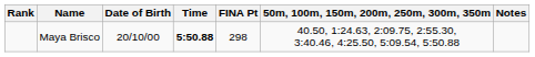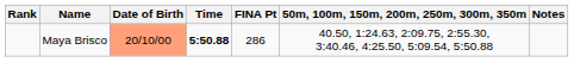 <table class="wikitable sortable" style="text-align:center">
 <tr>
 <th>Rank</th>
 <th>Name</th>
 <th>Date of Birth</th>
 <th>Time</th>
 <th>FINA Pt</th>
 <th>50m, 100m, 150m, 200m, 250m, 300m, 350m</th>
 <th>Notes</th>
 </tr>
 <tr>
 <td></td>
 <td align=left> Maya Brisco</td>
-<td>20/10/00</td>
+<td style="background: lightsalmon;">20/10/00</td>
 <td><strong>5:50.88</strong></td>
-<td>298</td>
+<td>286</td>
 <td>40.50, 1:24.63, 2:09.75, 2:55.30,<br>3:40.46, 4:25.50, 5:09.54, 5:50.88</td>
 <td></td>
 </tr>
 </table>
